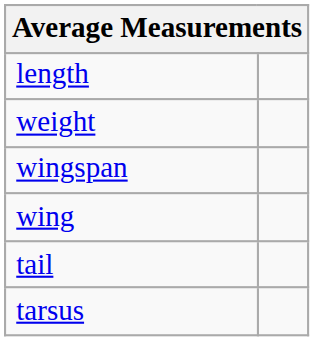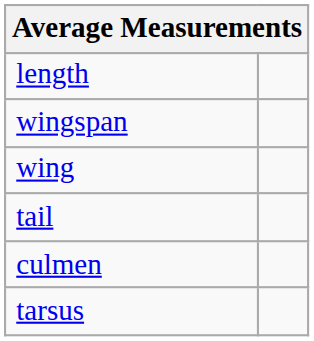 <table class="wikitable" style="font-size: 87%;">
 <tr>
 <th colspan="2">Average Measurements</th>
 </tr>
 <tr>
 <td style="padding-right: 1em;padding-left:0.35em;"><a href='#'>length</a></td>
-<td style="padding-right: 0.5em;padding-left:0.5em;"></td>
-</tr>
-<tr>
-<td style="padding-right: 1em;padding-left:0.35em;"><a href='#'>weight</a></td>
 <td style="padding-right: 0.5em;padding-left:0.5em;"></td>
 </tr>
 <tr>
 <td style="padding-right: 1em;padding-left:0.35em;"><a href='#'>wingspan</a></td>
 <td style="padding-right: 0.5em;padding-left:0.5em;"></td>
 </tr>
 <tr>
 <td style="padding-right: 1em;padding-left:0.35em;"><a href='#'>wing</a></td>
 <td style="padding-right: 0.5em;padding-left:0.5em;"></td>
 </tr>
 <tr>
 <td style="padding-right: 1em;padding-left:0.35em;"><a href='#'>tail</a></td>
 <td style="padding-right: 0.5em;padding-left:0.5em;"></td>
 </tr>
 <tr>
+<td style="padding-right: 1em;padding-left:0.35em;"><a href='#'>culmen</a></td>
+<td style="padding-right: 0.5em;padding-left:0.5em;"></td>
+</tr>
+<tr>
 <td style="padding-right: 1em;padding-left:0.35em;"><a href='#'>tarsus</a></td>
 <td style="padding-right: 0.5em;padding-left:0.5em;"></td>
 </tr>
 </table>
